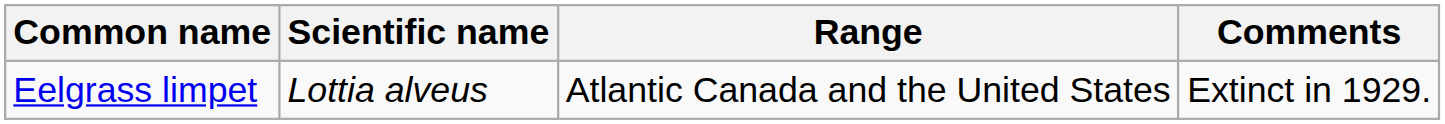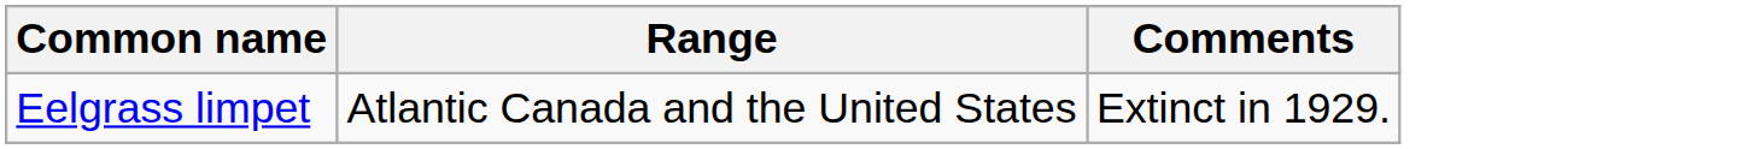 <table class="wikitable sortable">
 <tr>
 <th>Common name</th>
-<th>Scientific name</th>
 <th>Range</th>
 <th class="unsortable">Comments</th>
 </tr>
 <tr>
 <td><a href='#'>Eelgrass limpet</a></td>
-<td><em>Lottia alveus</em></td>
 <td>Atlantic Canada and the United States</td>
 <td>Extinct in 1929.</td>
 </tr>
 </table>
